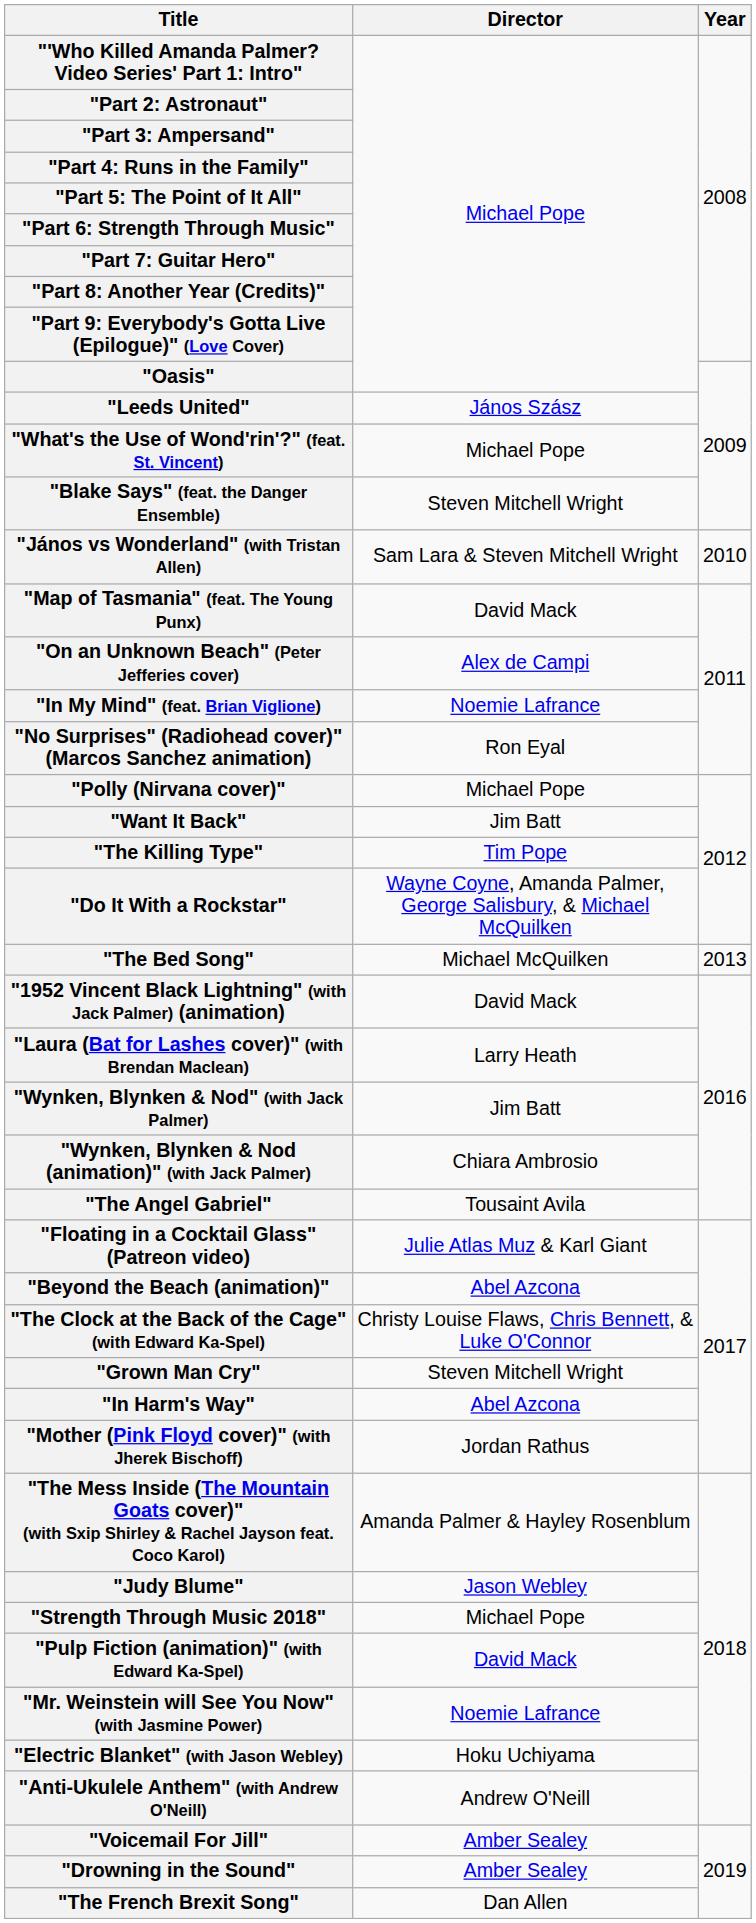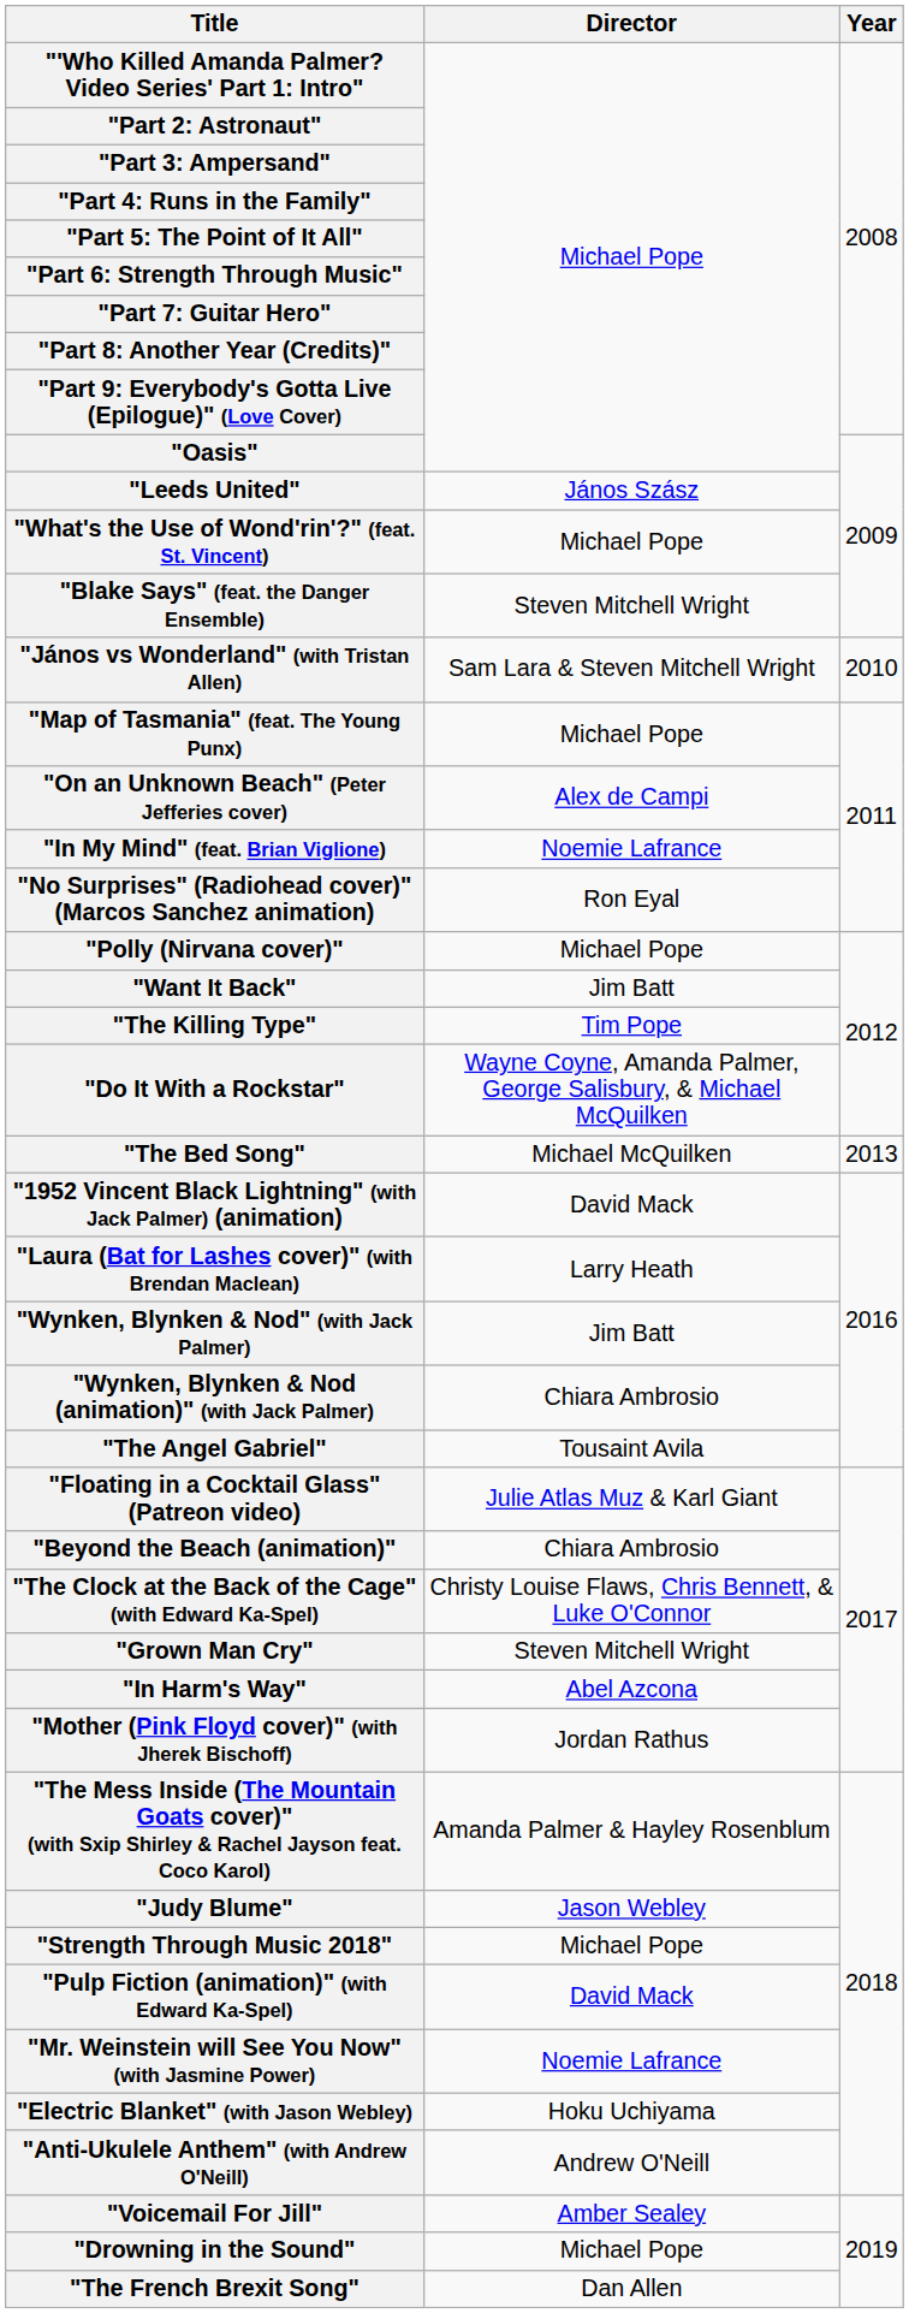 <table class="wikitable plainrowheaders" style="text-align:center;">
 <tr>
 <th scope="col" rowspan="1" style="width:18em;">Title</th>
 <th scope="col" rowspan="1" style="width:18em;">Director</th>
 <th scope="col" rowspan="1" style="width:1em;">Year</th>
 </tr>
 <tr>
 <th scope="row">"'Who Killed Amanda Palmer? Video Series' Part 1: Intro"</th>
 <td rowspan="10"><a href='#'>Michael Pope</a></td>
 <td rowspan="9">2008</td>
 </tr>
 <tr>
 <th scope="row">"Part 2: Astronaut"</th>
 </tr>
 <tr>
 <th scope="row">"Part 3: Ampersand"</th>
 </tr>
 <tr>
 <th scope="row">"Part 4: Runs in the Family"</th>
 </tr>
 <tr>
 <th scope="row">"Part 5: The Point of It All"</th>
 </tr>
 <tr>
 <th scope="row">"Part 6: Strength Through Music"</th>
 </tr>
 <tr>
 <th scope="row">"Part 7: Guitar Hero"</th>
 </tr>
 <tr>
 <th scope="row">"Part 8: Another Year (Credits)"</th>
 </tr>
 <tr>
 <th scope="row">"Part 9: Everybody's Gotta Live (Epilogue)" <small>(<a href='#'>Love</a> Cover)</small></th>
 </tr>
 <tr>
 <th scope="row">"Oasis"</th>
 <td rowspan="4">2009</td>
 </tr>
 <tr>
 <th scope="row">"Leeds United"</th>
 <td><a href='#'>János Szász</a></td>
 </tr>
 <tr>
 <th scope="row">"What's the Use of Wond'rin'?" <small>(feat. <a href='#'>St. Vincent</a>)</small></th>
 <td>Michael Pope</td>
 </tr>
 <tr>
 <th scope="row">"Blake Says" <small>(feat. the Danger Ensemble)</small></th>
 <td>Steven Mitchell Wright</td>
 </tr>
 <tr>
 <th scope="row">"János vs Wonderland" <small>(with Tristan Allen)</small></th>
 <td>Sam Lara & Steven Mitchell Wright</td>
 <td>2010</td>
 </tr>
 <tr>
 <th scope="row">"Map of Tasmania" <small>(feat. The Young Punx)</small></th>
-<td>David Mack</td>
+<td>Michael Pope</td>
 <td rowspan="4">2011</td>
 </tr>
 <tr>
 <th scope="row">"On an Unknown Beach" <small>(Peter Jefferies cover)</small></th>
 <td><a href='#'>Alex de Campi</a></td>
 </tr>
 <tr>
 <th scope="row">"In My Mind" <small>(feat. <a href='#'>Brian Viglione</a>)</small></th>
 <td><a href='#'>Noemie Lafrance</a></td>
 </tr>
 <tr>
 <th scope="row">"No Surprises" (Radiohead cover)" (Marcos Sanchez animation)</th>
 <td>Ron Eyal</td>
 </tr>
 <tr>
 <th scope="row">"Polly (Nirvana cover)"</th>
 <td>Michael Pope</td>
 <td rowspan="4">2012</td>
 </tr>
 <tr>
 <th scope="row">"Want It Back"</th>
 <td>Jim Batt</td>
 </tr>
 <tr>
 <th scope="row">"The Killing Type"</th>
 <td><a href='#'>Tim Pope</a></td>
 </tr>
 <tr>
 <th scope="row">"Do It With a Rockstar"</th>
 <td><a href='#'>Wayne Coyne</a>, Amanda Palmer, <br><a href='#'>George Salisbury</a>, & <a href='#'>Michael McQuilken</a></td>
 </tr>
 <tr>
 <th scope="row">"The Bed Song"</th>
 <td>Michael McQuilken</td>
 <td>2013</td>
 </tr>
 <tr>
 <th scope="row">"1952 Vincent Black Lightning" <small>(with Jack Palmer)</small> (animation)</th>
 <td>David Mack</td>
 <td rowspan="5">2016</td>
 </tr>
 <tr>
 <th scope="row">"Laura (<a href='#'>Bat for Lashes</a> cover)" <small>(with Brendan Maclean)</small></th>
 <td>Larry Heath</td>
 </tr>
 <tr>
 <th scope="row">"Wynken, Blynken & Nod" <small>(with Jack Palmer)</small></th>
 <td>Jim Batt</td>
 </tr>
 <tr>
 <th scope="row">"Wynken, Blynken & Nod (animation)" <small>(with Jack Palmer)</small></th>
 <td>Chiara Ambrosio</td>
 </tr>
 <tr>
 <th scope="row">"The Angel Gabriel"</th>
 <td>Tousaint Avila</td>
 </tr>
 <tr>
 <th scope="row">"Floating in a Cocktail Glass" (Patreon video)</th>
 <td><a href='#'>Julie Atlas Muz</a> & Karl Giant</td>
 <td rowspan="6">2017</td>
 </tr>
 <tr>
 <th scope="row">"Beyond the Beach (animation)"</th>
-<td><a href='#'>Abel Azcona</a></td>
+<td>Chiara Ambrosio</td>
 </tr>
 <tr>
 <th scope="row">"The Clock at the Back of the Cage" <small>(with Edward Ka-Spel)</small></th>
 <td>Christy Louise Flaws, <a href='#'>Chris Bennett</a>, & <br><a href='#'>Luke O'Connor</a></td>
 </tr>
 <tr>
 <th scope="row">"Grown Man Cry"</th>
 <td>Steven Mitchell Wright</td>
 </tr>
 <tr>
 <th scope="row">"In Harm's Way"</th>
 <td><a href='#'>Abel Azcona</a></td>
 </tr>
 <tr>
 <th scope="row">"Mother (<a href='#'>Pink Floyd</a> cover)" <small>(with Jherek Bischoff)</small></th>
 <td>Jordan Rathus</td>
 </tr>
 <tr>
 <th scope="row">"The Mess Inside (<a href='#'>The Mountain Goats</a> cover)" <br><small>(with Sxip Shirley & Rachel Jayson feat. Coco Karol)</small></th>
 <td>Amanda Palmer & Hayley Rosenblum</td>
 <td rowspan="7">2018</td>
 </tr>
 <tr>
 <th scope="row">"Judy Blume"</th>
 <td><a href='#'>Jason Webley</a></td>
 </tr>
 <tr>
 <th scope="row">"Strength Through Music 2018"</th>
 <td>Michael Pope</td>
 </tr>
 <tr>
 <th scope="row">"Pulp Fiction (animation)" <small>(with Edward Ka-Spel)</small></th>
 <td><a href='#'>David Mack</a></td>
 </tr>
 <tr>
 <th scope="row">"Mr. Weinstein will See You Now" <small>(with Jasmine Power)</small></th>
 <td><a href='#'>Noemie Lafrance</a></td>
 </tr>
 <tr>
 <th scope="row">"Electric Blanket" <small>(with Jason Webley)</small></th>
 <td>Hoku Uchiyama</td>
 </tr>
 <tr>
 <th scope="row">"Anti-Ukulele Anthem" <small>(with Andrew O'Neill)</small></th>
 <td>Andrew O'Neill</td>
 </tr>
 <tr>
 <th scope="row">"Voicemail For Jill"</th>
 <td><a href='#'>Amber Sealey</a></td>
 <td rowspan="3">2019</td>
 </tr>
 <tr>
 <th scope="row">"Drowning in the Sound"</th>
-<td><a href='#'>Amber Sealey</a></td>
+<td>Michael Pope</td>
 </tr>
 <tr>
 <th scope="row">"The French Brexit Song"</th>
 <td>Dan Allen</td>
 </tr>
 </table>
